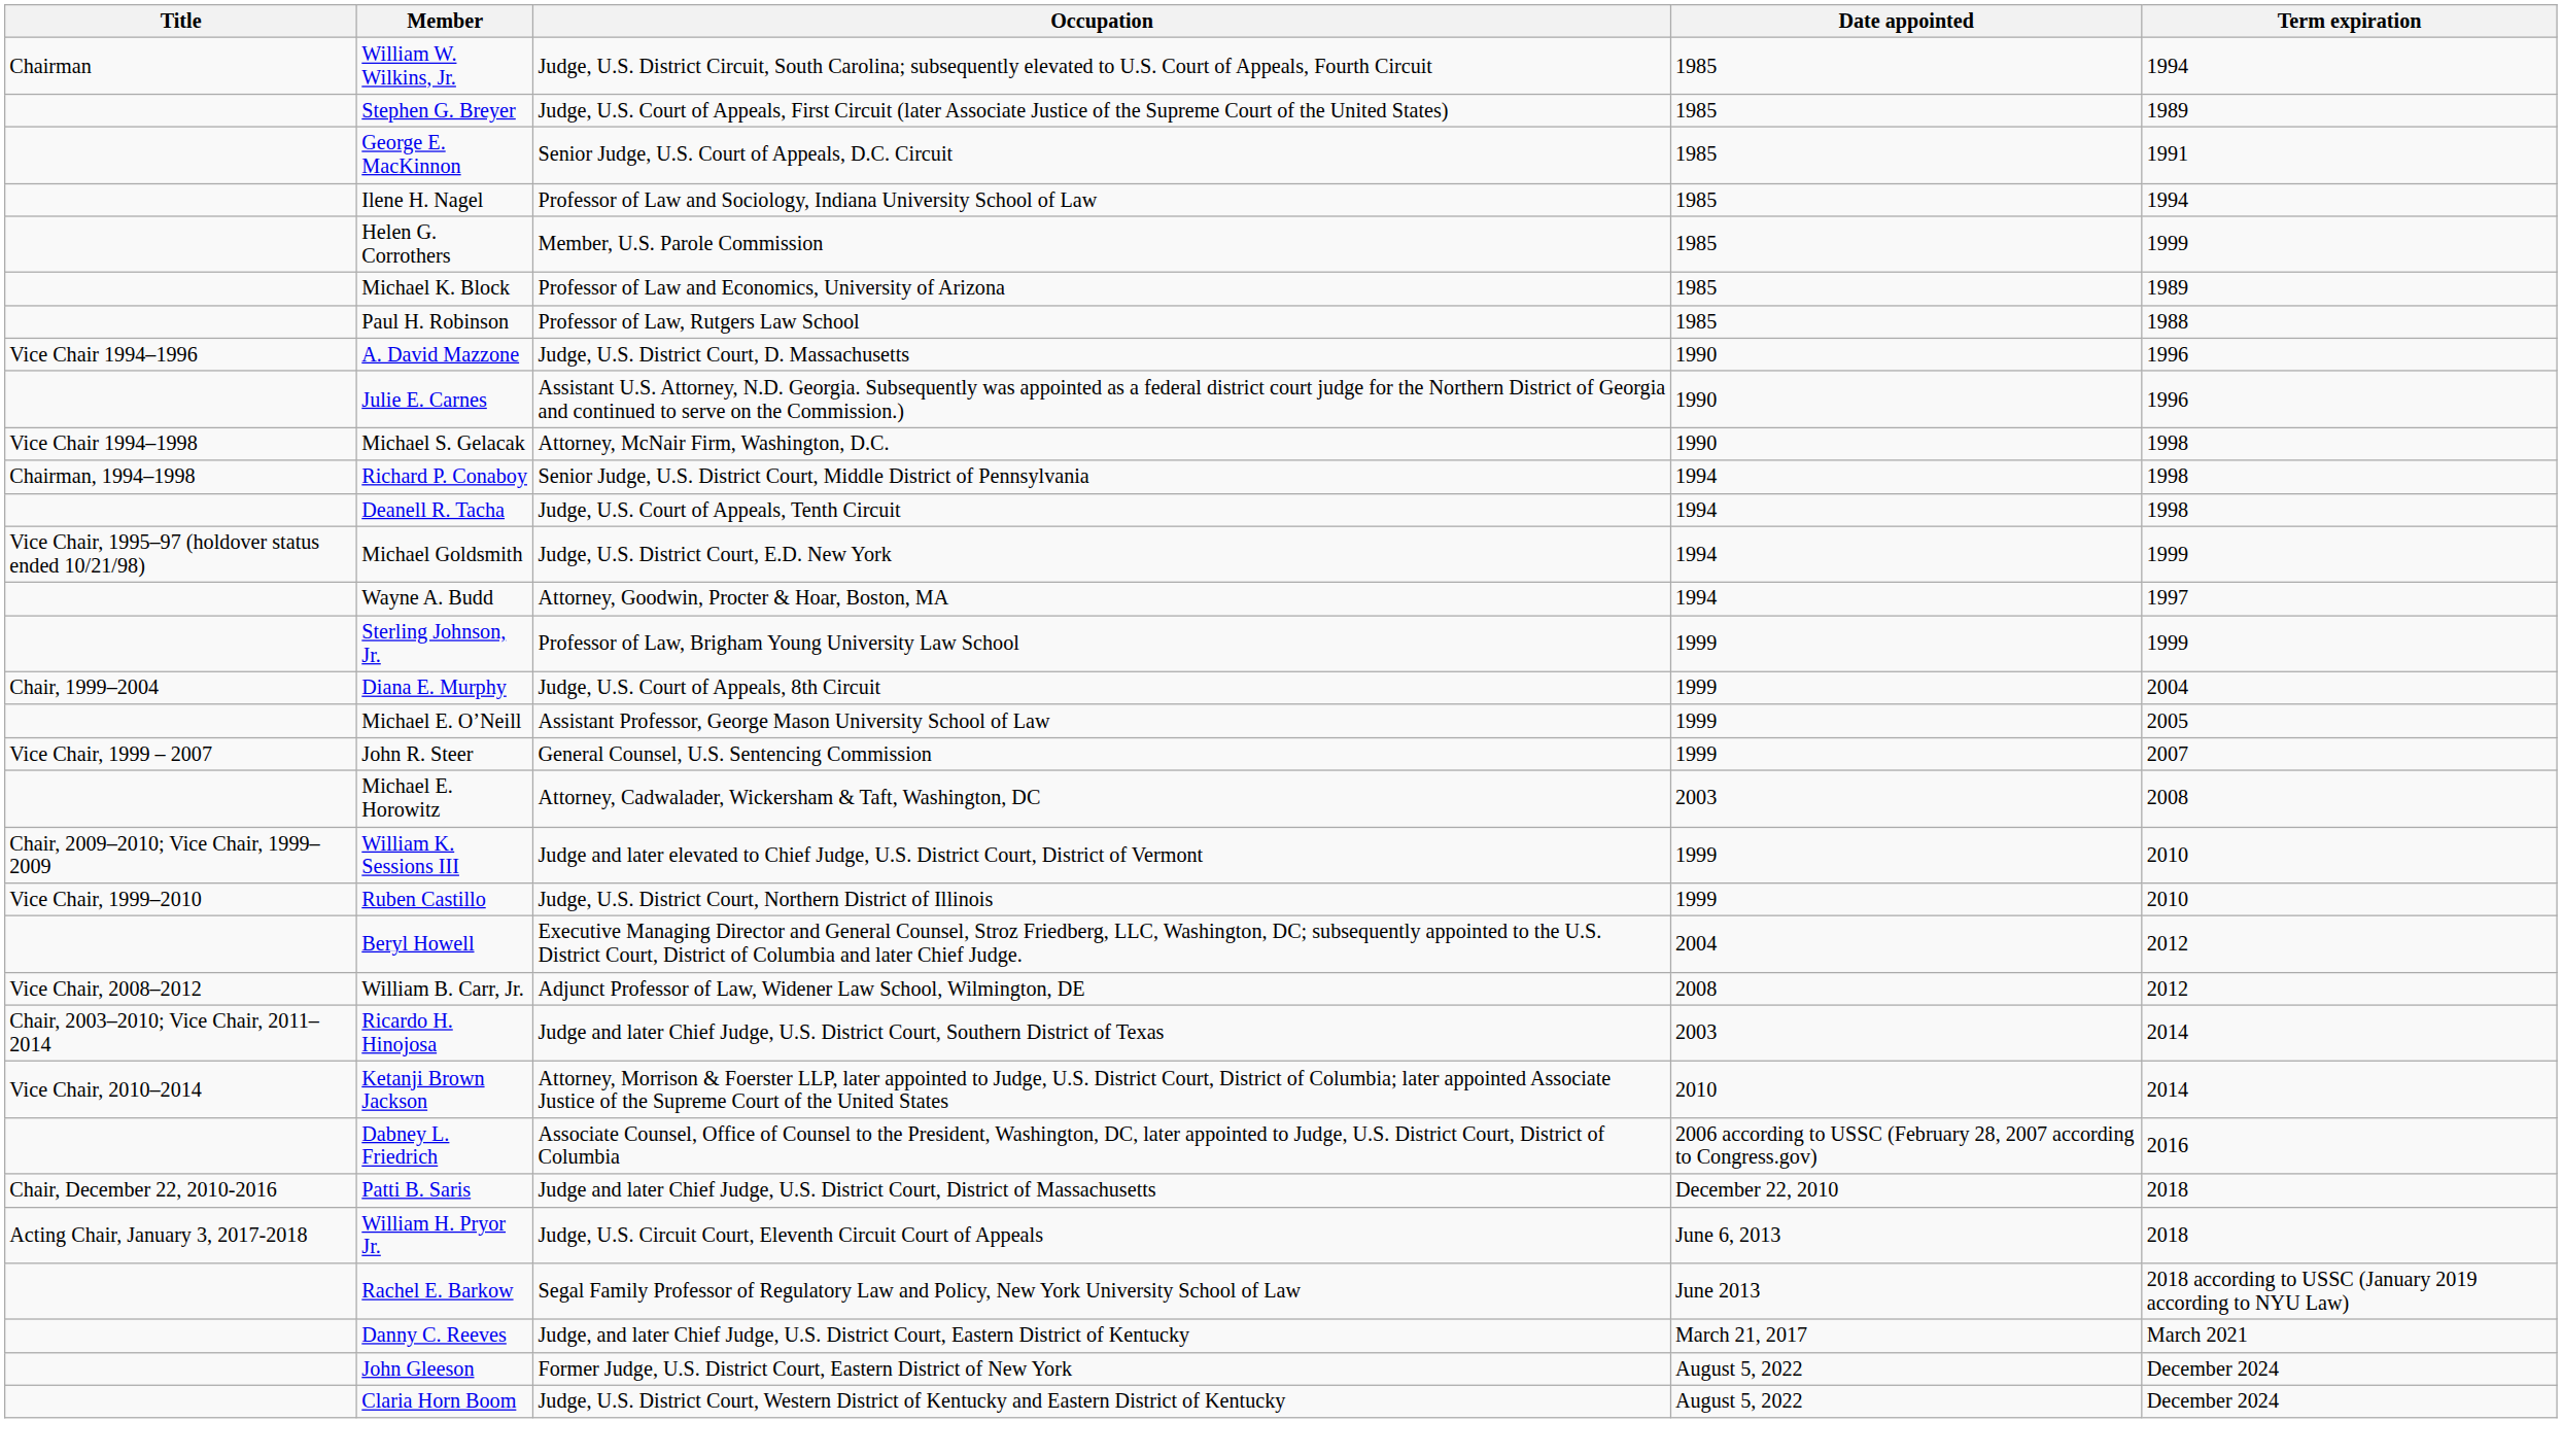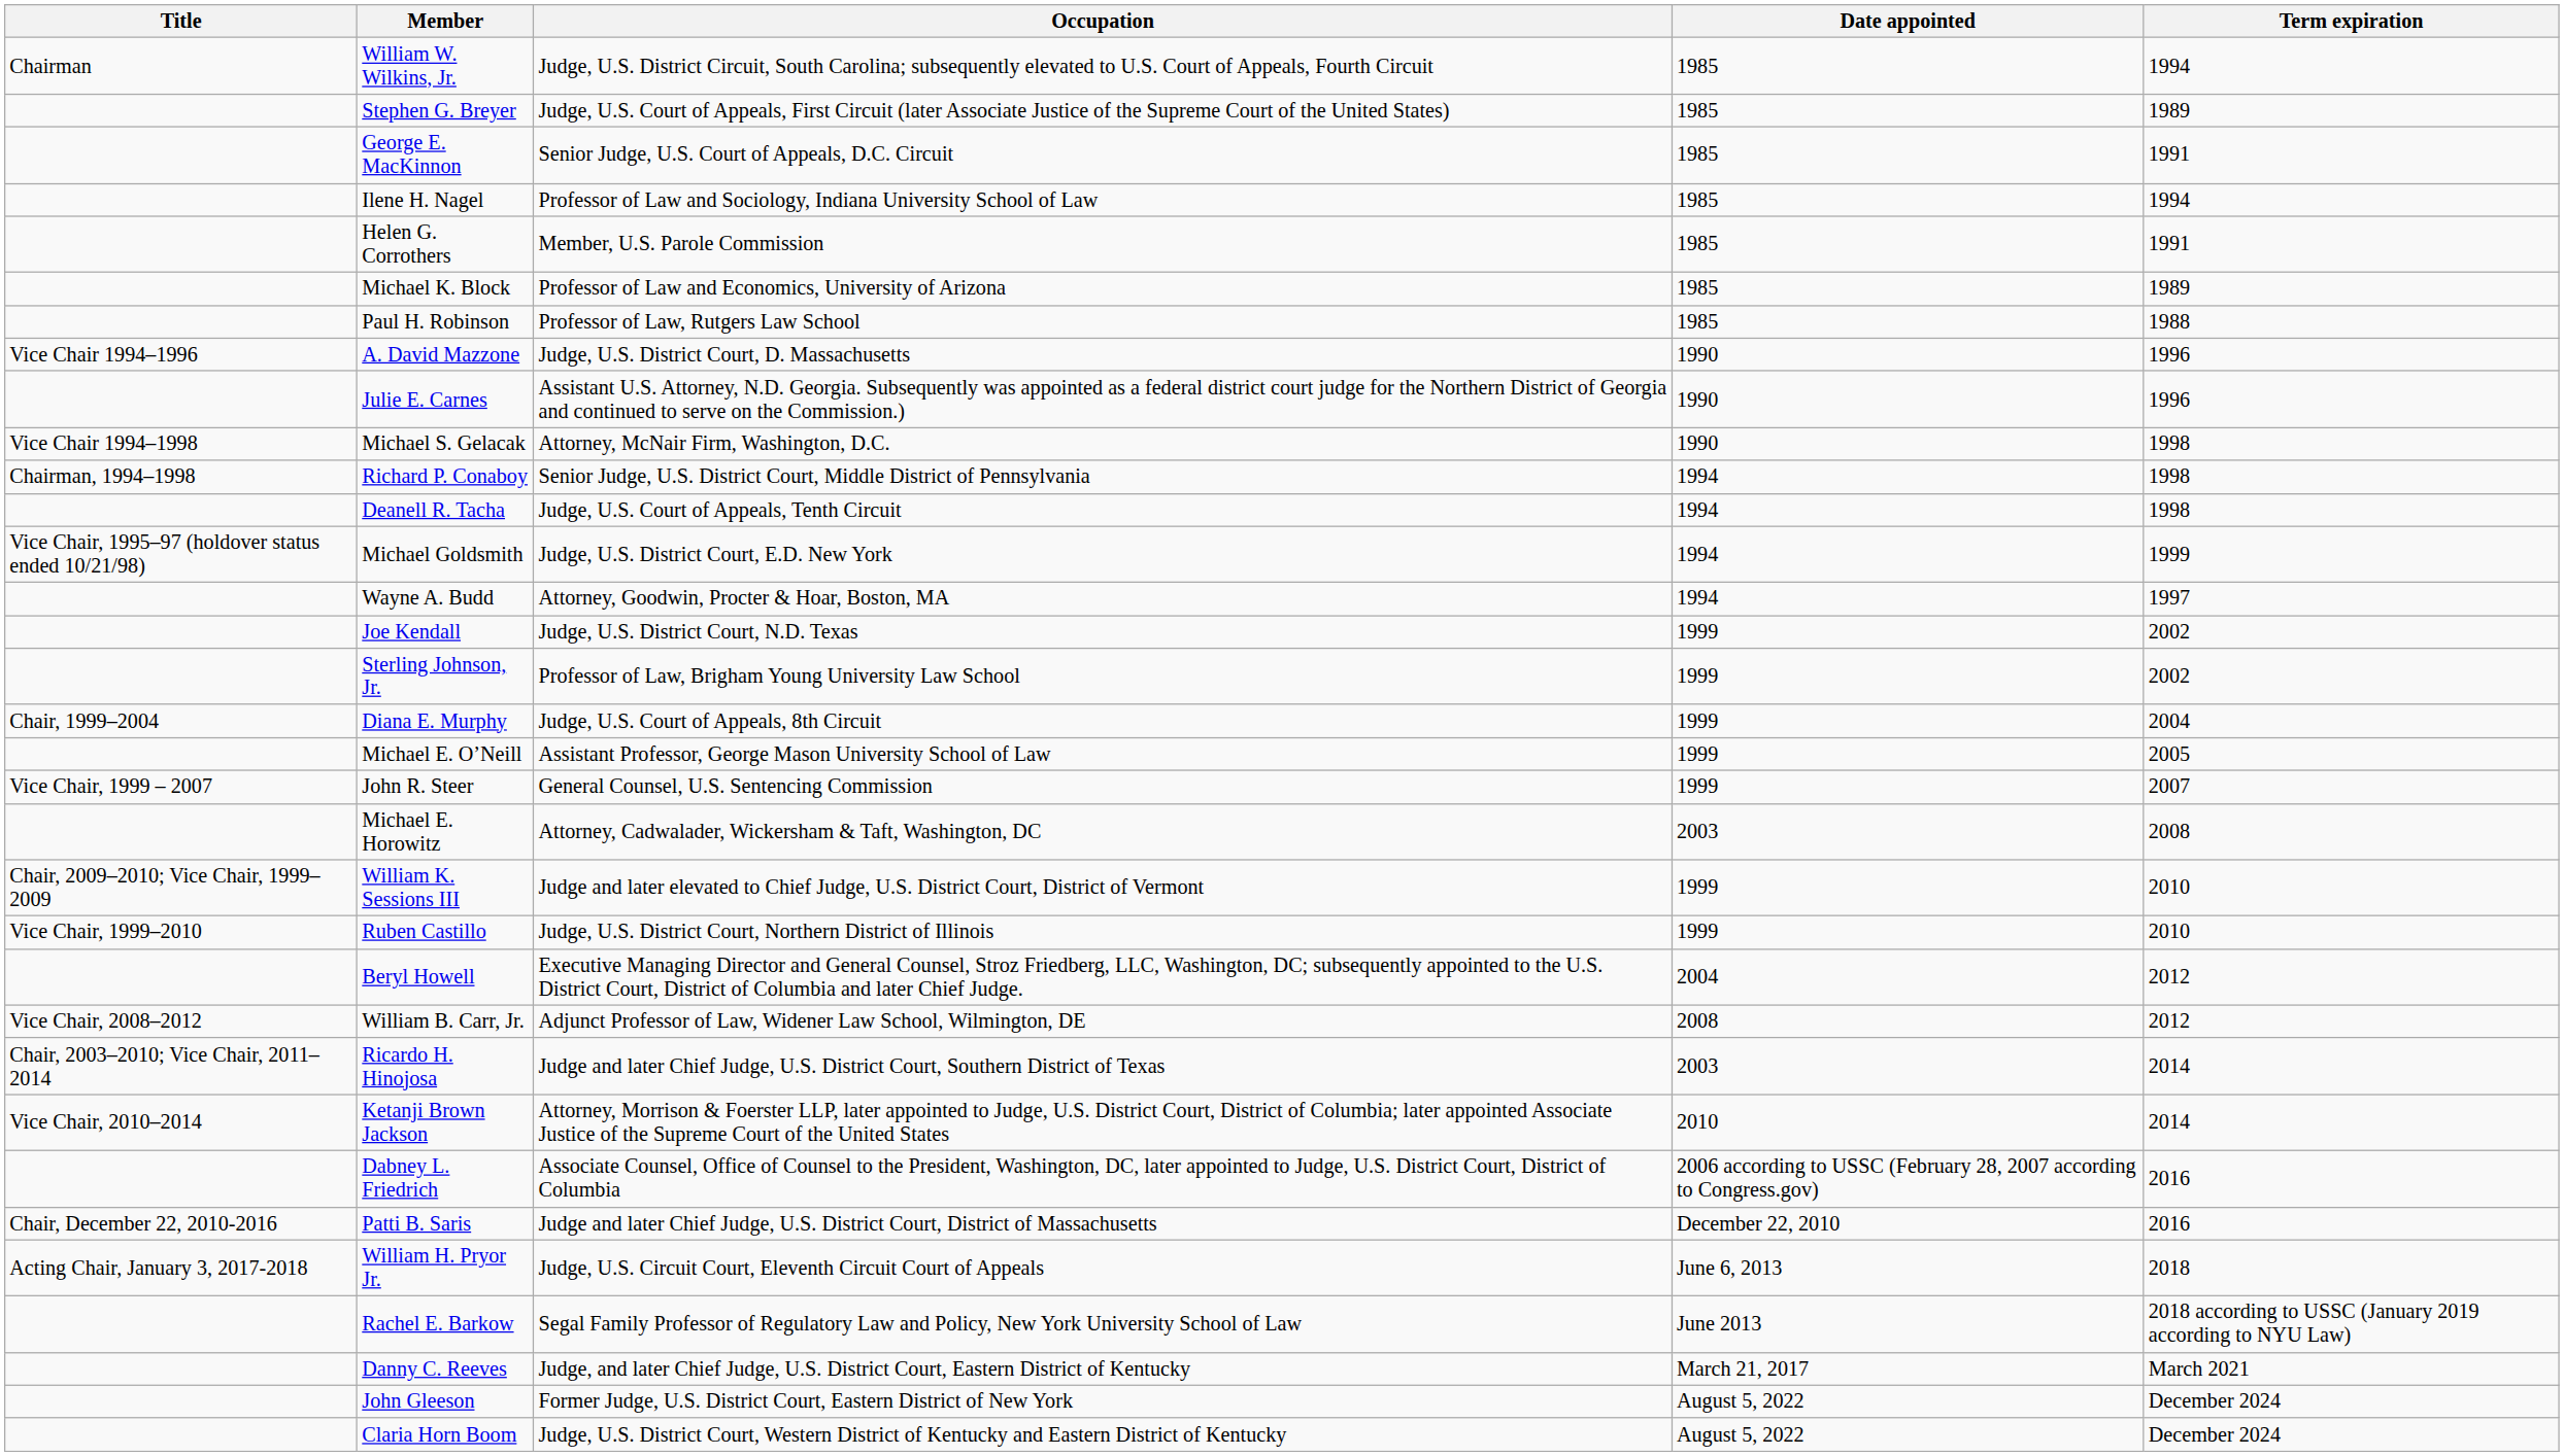 <table class="wikitable">
 <tr>
 <th>Title</th>
 <th>Member</th>
 <th>Occupation</th>
 <th>Date appointed</th>
 <th>Term expiration</th>
 </tr>
 <tr>
 <td>Chairman</td>
 <td><a href='#'>William W. Wilkins, Jr.</a></td>
 <td>Judge, U.S. District Circuit, South Carolina; subsequently elevated to U.S. Court of Appeals, Fourth Circuit</td>
 <td>1985</td>
 <td>1994</td>
 </tr>
 <tr>
 <td></td>
 <td><a href='#'>Stephen G. Breyer</a></td>
 <td>Judge, U.S. Court of Appeals, First Circuit (later Associate Justice of the Supreme Court of the United States)</td>
 <td>1985</td>
 <td>1989</td>
 </tr>
 <tr>
 <td></td>
 <td><a href='#'>George E. MacKinnon</a></td>
 <td>Senior Judge, U.S. Court of Appeals, D.C. Circuit</td>
 <td>1985</td>
 <td>1991</td>
 </tr>
 <tr>
 <td></td>
 <td>Ilene H. Nagel</td>
 <td>Professor of Law and Sociology, Indiana University School of Law</td>
 <td>1985</td>
 <td>1994</td>
 </tr>
 <tr>
 <td></td>
 <td>Helen G. Corrothers</td>
 <td>Member, U.S. Parole Commission</td>
 <td>1985</td>
-<td>1999</td>
+<td>1991</td>
 </tr>
 <tr>
 <td></td>
 <td>Michael K. Block</td>
 <td>Professor of Law and Economics, University of Arizona</td>
 <td>1985</td>
 <td>1989</td>
 </tr>
 <tr>
 <td></td>
 <td>Paul H. Robinson</td>
 <td>Professor of Law, Rutgers Law School</td>
 <td>1985</td>
 <td>1988</td>
 </tr>
 <tr>
 <td>Vice Chair 1994–1996</td>
 <td><a href='#'>A. David Mazzone</a></td>
 <td>Judge, U.S. District Court, D. Massachusetts</td>
 <td>1990</td>
 <td>1996</td>
 </tr>
 <tr>
 <td></td>
 <td><a href='#'>Julie E. Carnes</a></td>
 <td>Assistant U.S. Attorney, N.D. Georgia. Subsequently was appointed as a federal district court judge for the Northern District of Georgia and continued to serve on the Commission.)</td>
 <td>1990</td>
 <td>1996</td>
 </tr>
 <tr>
 <td>Vice Chair 1994–1998</td>
 <td>Michael S. Gelacak</td>
 <td>Attorney, McNair Firm, Washington, D.C.</td>
 <td>1990</td>
 <td>1998</td>
 </tr>
 <tr>
 <td>Chairman, 1994–1998</td>
 <td><a href='#'>Richard P. Conaboy</a></td>
 <td>Senior Judge, U.S. District Court, Middle District of Pennsylvania</td>
 <td>1994</td>
 <td>1998</td>
 </tr>
 <tr>
 <td></td>
 <td><a href='#'>Deanell R. Tacha</a></td>
 <td>Judge, U.S. Court of Appeals, Tenth Circuit</td>
 <td>1994</td>
 <td>1998</td>
 </tr>
 <tr>
 <td>Vice Chair, 1995–97 (holdover status ended 10/21/98)</td>
 <td>Michael Goldsmith</td>
 <td>Judge, U.S. District Court, E.D. New York</td>
 <td>1994</td>
 <td>1999</td>
 </tr>
 <tr>
 <td></td>
 <td>Wayne A. Budd</td>
 <td>Attorney, Goodwin, Procter & Hoar, Boston, MA</td>
 <td>1994</td>
 <td>1997</td>
 </tr>
 <tr>
 <td></td>
+<td><a href='#'>Joe Kendall</a></td>
+<td>Judge, U.S. District Court, N.D. Texas</td>
+<td>1999</td>
+<td>2002</td>
+</tr>
+<tr>
+<td></td>
 <td><a href='#'>Sterling Johnson, Jr.</a></td>
 <td>Professor of Law, Brigham Young University Law School</td>
 <td>1999</td>
-<td>1999</td>
+<td>2002</td>
 </tr>
 <tr>
 <td>Chair, 1999–2004</td>
 <td><a href='#'>Diana E. Murphy</a></td>
 <td>Judge, U.S. Court of Appeals, 8th Circuit</td>
 <td>1999</td>
 <td>2004</td>
 </tr>
 <tr>
 <td></td>
 <td>Michael E. O’Neill</td>
 <td>Assistant Professor, George Mason University School of Law</td>
 <td>1999</td>
 <td>2005</td>
 </tr>
 <tr>
 <td>Vice Chair, 1999 – 2007</td>
 <td>John R. Steer</td>
 <td>General Counsel, U.S. Sentencing Commission</td>
 <td>1999</td>
 <td>2007</td>
 </tr>
 <tr>
 <td></td>
 <td>Michael E. Horowitz</td>
 <td>Attorney, Cadwalader, Wickersham & Taft, Washington, DC</td>
 <td>2003</td>
 <td>2008</td>
 </tr>
 <tr>
 <td>Chair, 2009–2010; Vice Chair, 1999–2009</td>
 <td><a href='#'>William K. Sessions III</a></td>
 <td>Judge and later elevated to Chief Judge, U.S. District Court, District of Vermont</td>
 <td>1999</td>
 <td>2010</td>
 </tr>
 <tr>
 <td>Vice Chair, 1999–2010</td>
 <td><a href='#'>Ruben Castillo</a></td>
 <td>Judge, U.S. District Court, Northern District of Illinois</td>
 <td>1999</td>
 <td>2010</td>
 </tr>
 <tr>
 <td></td>
 <td><a href='#'>Beryl Howell</a></td>
 <td>Executive Managing Director and General Counsel, Stroz Friedberg, LLC, Washington, DC; subsequently appointed to the U.S. District Court, District of Columbia and later Chief Judge.</td>
 <td>2004</td>
 <td>2012</td>
 </tr>
 <tr>
 <td>Vice Chair, 2008–2012</td>
 <td>William B. Carr, Jr.</td>
 <td>Adjunct Professor of Law, Widener Law School, Wilmington, DE</td>
 <td>2008</td>
 <td>2012</td>
 </tr>
 <tr>
 <td>Chair, 2003–2010; Vice Chair, 2011–2014</td>
 <td><a href='#'>Ricardo H. Hinojosa</a></td>
 <td>Judge and later Chief Judge, U.S. District Court, Southern District of Texas</td>
 <td>2003</td>
 <td>2014</td>
 </tr>
 <tr>
 <td>Vice Chair, 2010–2014</td>
 <td><a href='#'>Ketanji Brown Jackson</a></td>
 <td>Attorney, Morrison & Foerster LLP, later appointed to Judge, U.S. District Court, District of Columbia; later appointed Associate Justice of the Supreme Court of the United States</td>
 <td>2010</td>
 <td>2014</td>
 </tr>
 <tr>
 <td></td>
 <td><a href='#'>Dabney L. Friedrich</a></td>
 <td>Associate Counsel, Office of Counsel to the President, Washington, DC, later appointed to Judge, U.S. District Court, District of Columbia</td>
 <td>2006 according to USSC (February 28, 2007 according to Congress.gov)</td>
 <td>2016</td>
 </tr>
 <tr>
 <td>Chair, December 22, 2010-2016</td>
 <td><a href='#'>Patti B. Saris</a></td>
 <td>Judge and later Chief Judge, U.S. District Court, District of Massachusetts</td>
 <td>December 22, 2010</td>
-<td>2018</td>
+<td>2016</td>
 </tr>
 <tr>
 <td>Acting Chair, January 3, 2017-2018</td>
 <td><a href='#'>William H. Pryor Jr.</a></td>
 <td>Judge, U.S. Circuit Court, Eleventh Circuit Court of Appeals</td>
 <td>June 6, 2013</td>
 <td>2018</td>
 </tr>
 <tr>
 <td></td>
 <td><a href='#'>Rachel E. Barkow</a></td>
 <td>Segal Family Professor of Regulatory Law and Policy, New York University School of Law</td>
 <td>June 2013</td>
 <td>2018 according to USSC (January 2019 according to NYU Law)</td>
 </tr>
 <tr>
 <td></td>
 <td><a href='#'>Danny C. Reeves</a></td>
 <td>Judge, and later Chief Judge, U.S. District Court, Eastern District of Kentucky</td>
 <td>March 21, 2017</td>
 <td>March 2021</td>
 </tr>
 <tr>
 <td></td>
 <td><a href='#'>John Gleeson</a></td>
 <td>Former Judge, U.S. District Court, Eastern District of New York</td>
 <td>August 5, 2022</td>
 <td>December 2024</td>
 </tr>
 <tr>
 <td></td>
 <td><a href='#'>Claria Horn Boom</a></td>
 <td>Judge, U.S. District Court, Western District of Kentucky and Eastern District of Kentucky</td>
 <td>August 5, 2022</td>
 <td>December 2024</td>
 </tr>
 </table>
